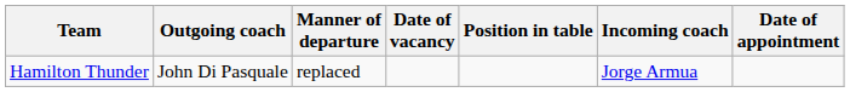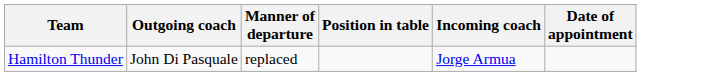 <table class="wikitable sortable">
 <tr>
 <th>Team</th>
 <th>Outgoing coach</th>
 <th>Manner of <br> departure</th>
-<th>Date of <br> vacancy</th>
 <th>Position in table</th>
 <th>Incoming coach</th>
 <th>Date of <br> appointment</th>
 </tr>
 <tr>
 <td><a href='#'>Hamilton Thunder</a></td>
 <td>John Di Pasquale</td>
 <td>replaced</td>
 <td></td>
-<td></td>
 <td><a href='#'>Jorge Armua</a></td>
 <td></td>
 </tr>
 </table>
